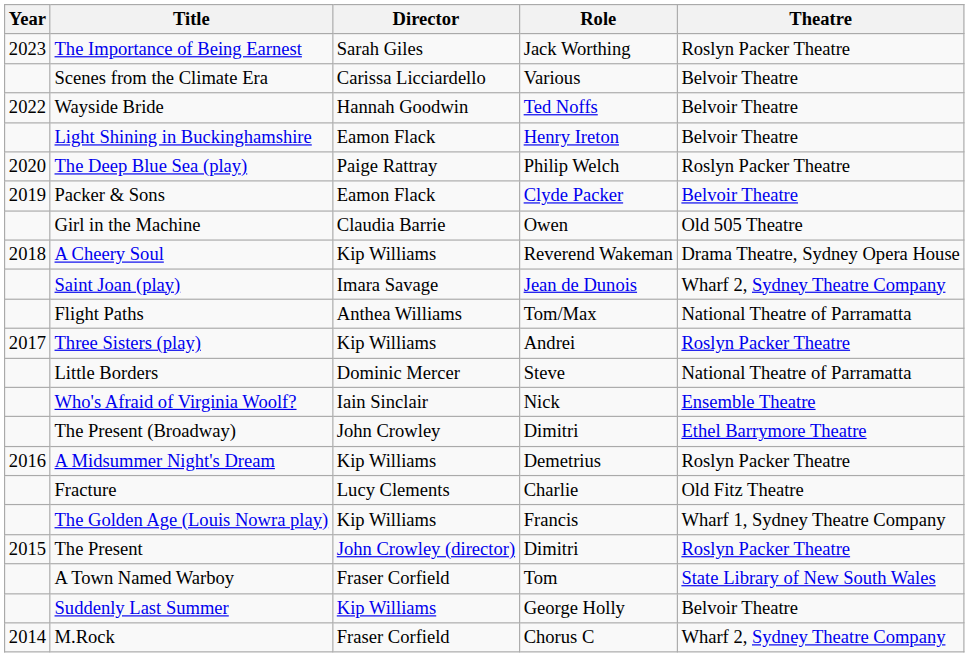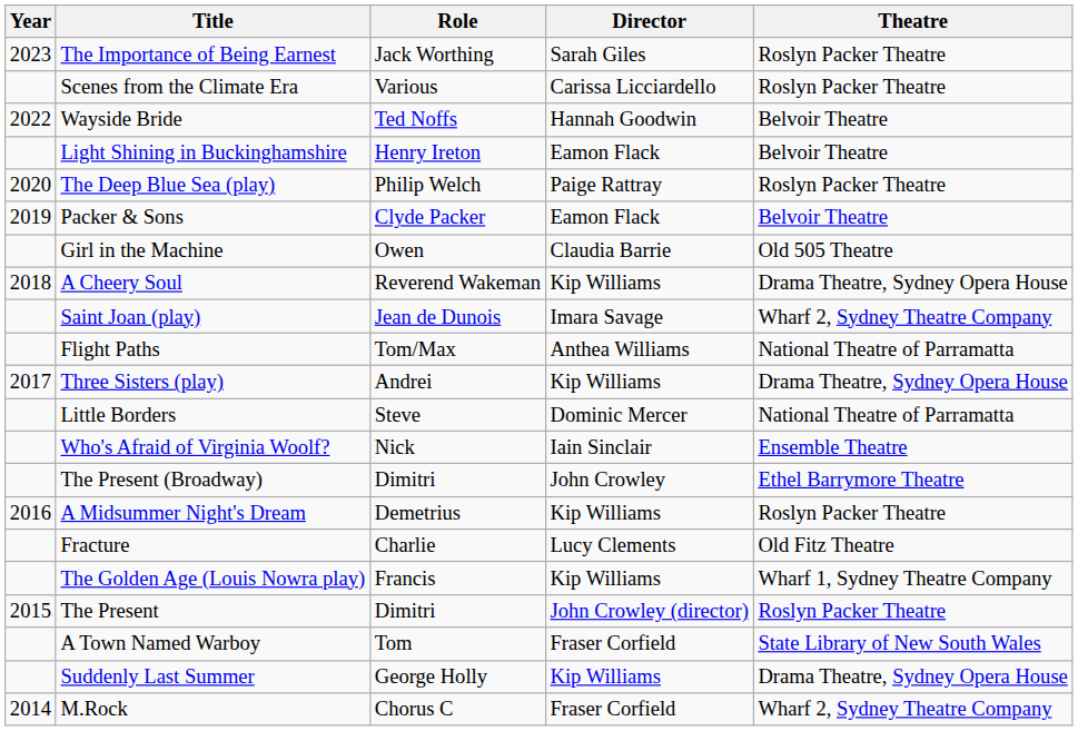 <table class="wikitable sortable">
 <tr>
 <th>Year</th>
 <th>Title</th>
+<th>Role</th>
 <th>Director</th>
-<th>Role</th>
 <th>Theatre</th>
 </tr>
 <tr>
 <td>2023</td>
 <td><a href='#'>The Importance of Being Earnest</a></td>
+<td>Jack Worthing</td>
 <td>Sarah Giles</td>
-<td>Jack Worthing</td>
 <td>Roslyn Packer Theatre</td>
 </tr>
 <tr>
 <td></td>
 <td>Scenes from the Climate Era</td>
+<td>Various</td>
 <td>Carissa Licciardello</td>
-<td>Various</td>
-<td>Belvoir Theatre</td>
+<td>Roslyn Packer Theatre</td>
 </tr>
 <tr>
 <td>2022</td>
 <td>Wayside Bride</td>
+<td><a href='#'>Ted Noffs</a></td>
 <td>Hannah Goodwin</td>
-<td><a href='#'>Ted Noffs</a></td>
 <td>Belvoir Theatre</td>
 </tr>
 <tr>
 <td></td>
 <td><a href='#'>Light Shining in Buckinghamshire</a></td>
+<td><a href='#'>Henry Ireton</a></td>
 <td>Eamon Flack</td>
-<td><a href='#'>Henry Ireton</a></td>
 <td>Belvoir Theatre</td>
 </tr>
 <tr>
 <td>2020</td>
 <td><a href='#'>The Deep Blue Sea (play)</a></td>
+<td>Philip Welch</td>
 <td>Paige Rattray</td>
-<td>Philip Welch</td>
 <td>Roslyn Packer Theatre</td>
 </tr>
 <tr>
 <td>2019</td>
 <td>Packer & Sons</td>
+<td><a href='#'>Clyde Packer</a></td>
 <td>Eamon Flack</td>
-<td><a href='#'>Clyde Packer</a></td>
 <td><a href='#'>Belvoir Theatre</a></td>
 </tr>
 <tr>
 <td></td>
 <td>Girl in the Machine</td>
+<td>Owen</td>
 <td>Claudia Barrie</td>
-<td>Owen</td>
 <td>Old 505 Theatre</td>
 </tr>
 <tr>
 <td>2018</td>
 <td><a href='#'>A Cheery Soul</a></td>
+<td>Reverend Wakeman</td>
 <td>Kip Williams</td>
-<td>Reverend Wakeman</td>
 <td>Drama Theatre, Sydney Opera House</td>
 </tr>
 <tr>
 <td></td>
 <td><a href='#'>Saint Joan (play)</a></td>
+<td><a href='#'>Jean de Dunois</a></td>
 <td>Imara Savage</td>
-<td><a href='#'>Jean de Dunois</a></td>
 <td>Wharf 2, <a href='#'>Sydney Theatre Company</a></td>
 </tr>
 <tr>
 <td></td>
 <td>Flight Paths</td>
+<td>Tom/Max</td>
 <td>Anthea Williams</td>
-<td>Tom/Max</td>
 <td>National Theatre of Parramatta</td>
 </tr>
 <tr>
 <td>2017</td>
 <td><a href='#'>Three Sisters (play)</a></td>
+<td>Andrei</td>
 <td>Kip Williams</td>
-<td>Andrei</td>
-<td><a href='#'>Roslyn Packer Theatre</a></td>
+<td>Drama Theatre, <a href='#'>Sydney Opera House</a></td>
 </tr>
 <tr>
 <td></td>
 <td>Little Borders</td>
+<td>Steve</td>
 <td>Dominic Mercer</td>
-<td>Steve</td>
 <td>National Theatre of Parramatta</td>
 </tr>
 <tr>
 <td></td>
 <td><a href='#'>Who's Afraid of Virginia Woolf?</a></td>
+<td>Nick</td>
 <td>Iain Sinclair</td>
-<td>Nick</td>
 <td><a href='#'>Ensemble Theatre</a></td>
 </tr>
 <tr>
 <td></td>
 <td>The Present (Broadway)</td>
+<td>Dimitri</td>
 <td>John Crowley</td>
-<td>Dimitri</td>
 <td><a href='#'>Ethel Barrymore Theatre</a></td>
 </tr>
 <tr>
 <td>2016</td>
 <td><a href='#'>A Midsummer Night's Dream</a></td>
+<td>Demetrius</td>
 <td>Kip Williams</td>
-<td>Demetrius</td>
 <td>Roslyn Packer Theatre</td>
 </tr>
 <tr>
 <td></td>
 <td>Fracture</td>
+<td>Charlie</td>
 <td>Lucy Clements</td>
-<td>Charlie</td>
 <td>Old Fitz Theatre</td>
 </tr>
 <tr>
 <td></td>
 <td><a href='#'>The Golden Age (Louis Nowra play)</a></td>
+<td>Francis</td>
 <td>Kip Williams</td>
-<td>Francis</td>
 <td>Wharf 1, Sydney Theatre Company</td>
 </tr>
 <tr>
 <td>2015</td>
 <td>The Present</td>
+<td>Dimitri</td>
 <td><a href='#'>John Crowley (director)</a></td>
-<td>Dimitri</td>
 <td><a href='#'>Roslyn Packer Theatre</a></td>
 </tr>
 <tr>
 <td></td>
 <td>A Town Named Warboy</td>
+<td>Tom</td>
 <td>Fraser Corfield</td>
-<td>Tom</td>
 <td><a href='#'>State Library of New South Wales</a></td>
 </tr>
 <tr>
 <td></td>
 <td><a href='#'>Suddenly Last Summer</a></td>
+<td>George Holly</td>
 <td><a href='#'>Kip Williams</a></td>
-<td>George Holly</td>
-<td>Belvoir Theatre</td>
+<td>Drama Theatre, <a href='#'>Sydney Opera House</a></td>
 </tr>
 <tr>
 <td>2014</td>
 <td>M.Rock</td>
+<td>Chorus C</td>
 <td>Fraser Corfield</td>
-<td>Chorus C</td>
 <td>Wharf 2, <a href='#'>Sydney Theatre Company</a></td>
 </tr>
 </table>
